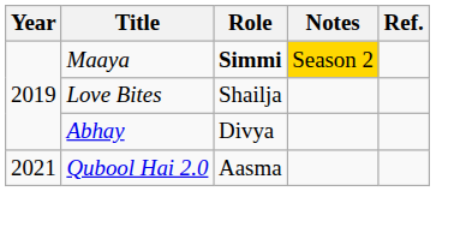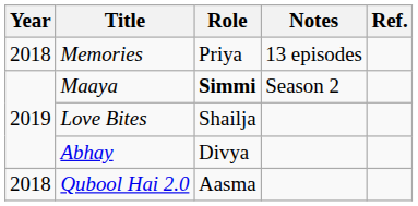 <table class="wikitable sortable">
 <tr>
 <th>Year</th>
 <th>Title</th>
 <th>Role</th>
 <th>Notes</th>
 <th class="unsortable">Ref.</th>
 </tr>
 <tr>
+<td>2018</td>
+<td><em>Memories</em></td>
+<td>Priya</td>
+<td>13 episodes</td>
+<td></td>
+</tr>
+<tr>
 <td rowspan="3">2019</td>
 <td><em>Maaya</em></td>
 <td><strong>Simmi</strong></td>
-<td style="background: gold;">Season 2</td>
+<td>Season 2</td>
 <td></td>
 </tr>
 <tr>
 <td><em>Love Bites</em></td>
 <td>Shailja</td>
 <td></td>
 <td></td>
 </tr>
 <tr>
 <td><em><a href='#'>Abhay</a></em></td>
 <td>Divya</td>
 <td></td>
 <td></td>
 </tr>
 <tr>
-<td>2021</td>
+<td>2018</td>
 <td><em><a href='#'>Qubool Hai 2.0</a></em></td>
 <td>Aasma</td>
 <td></td>
 <td></td>
 </tr>
 </table>
